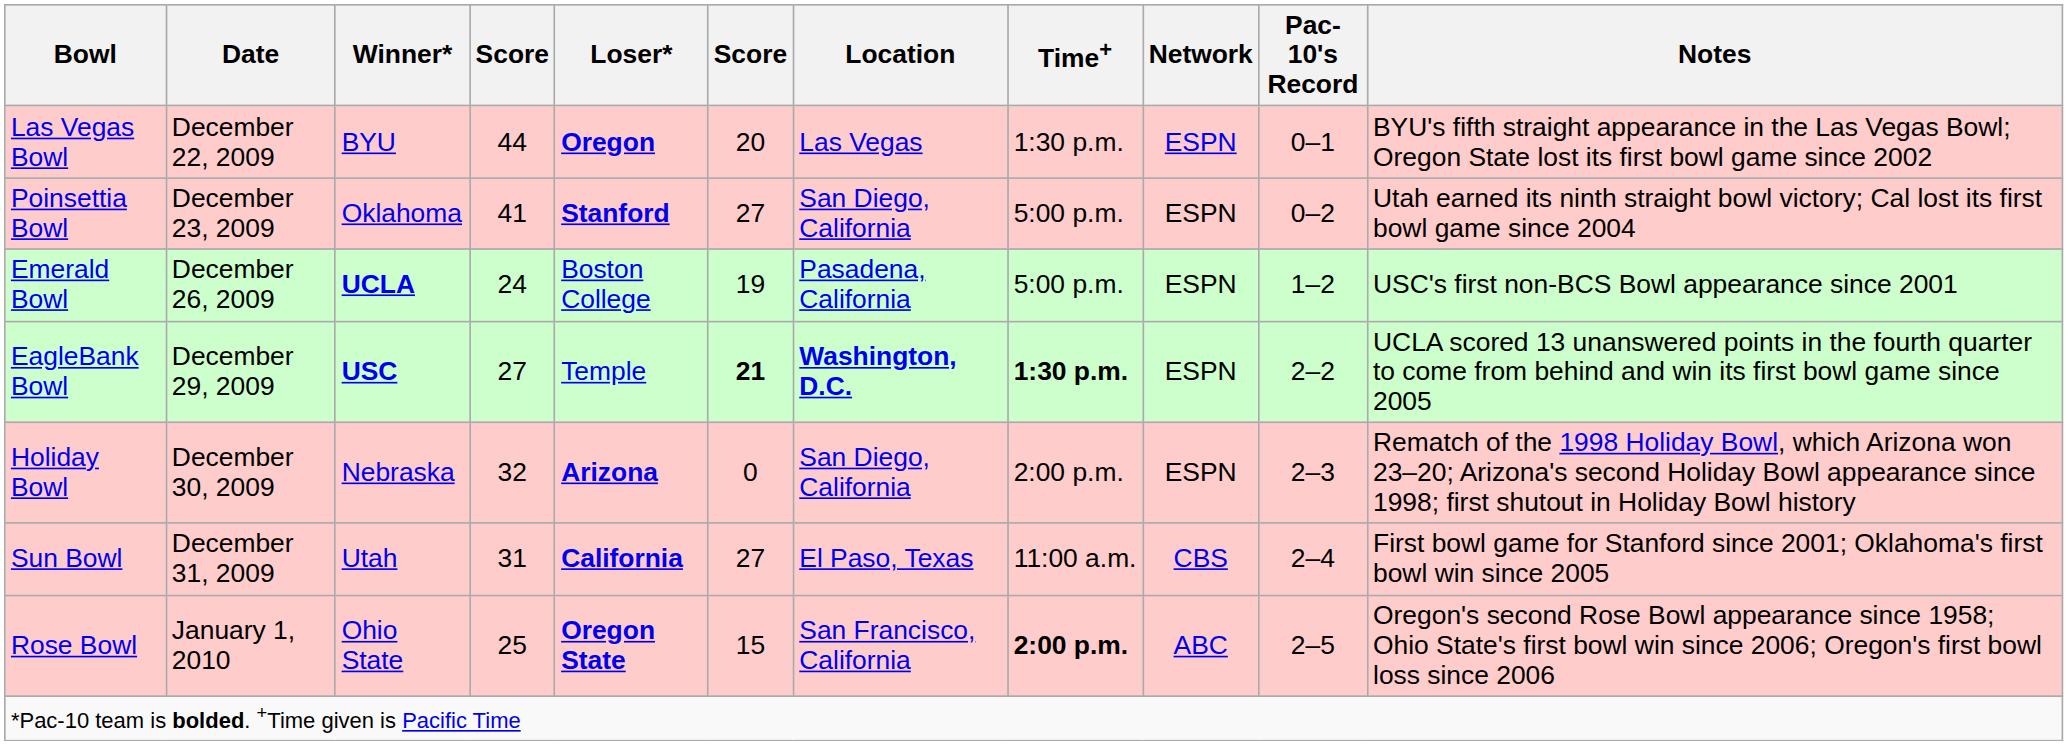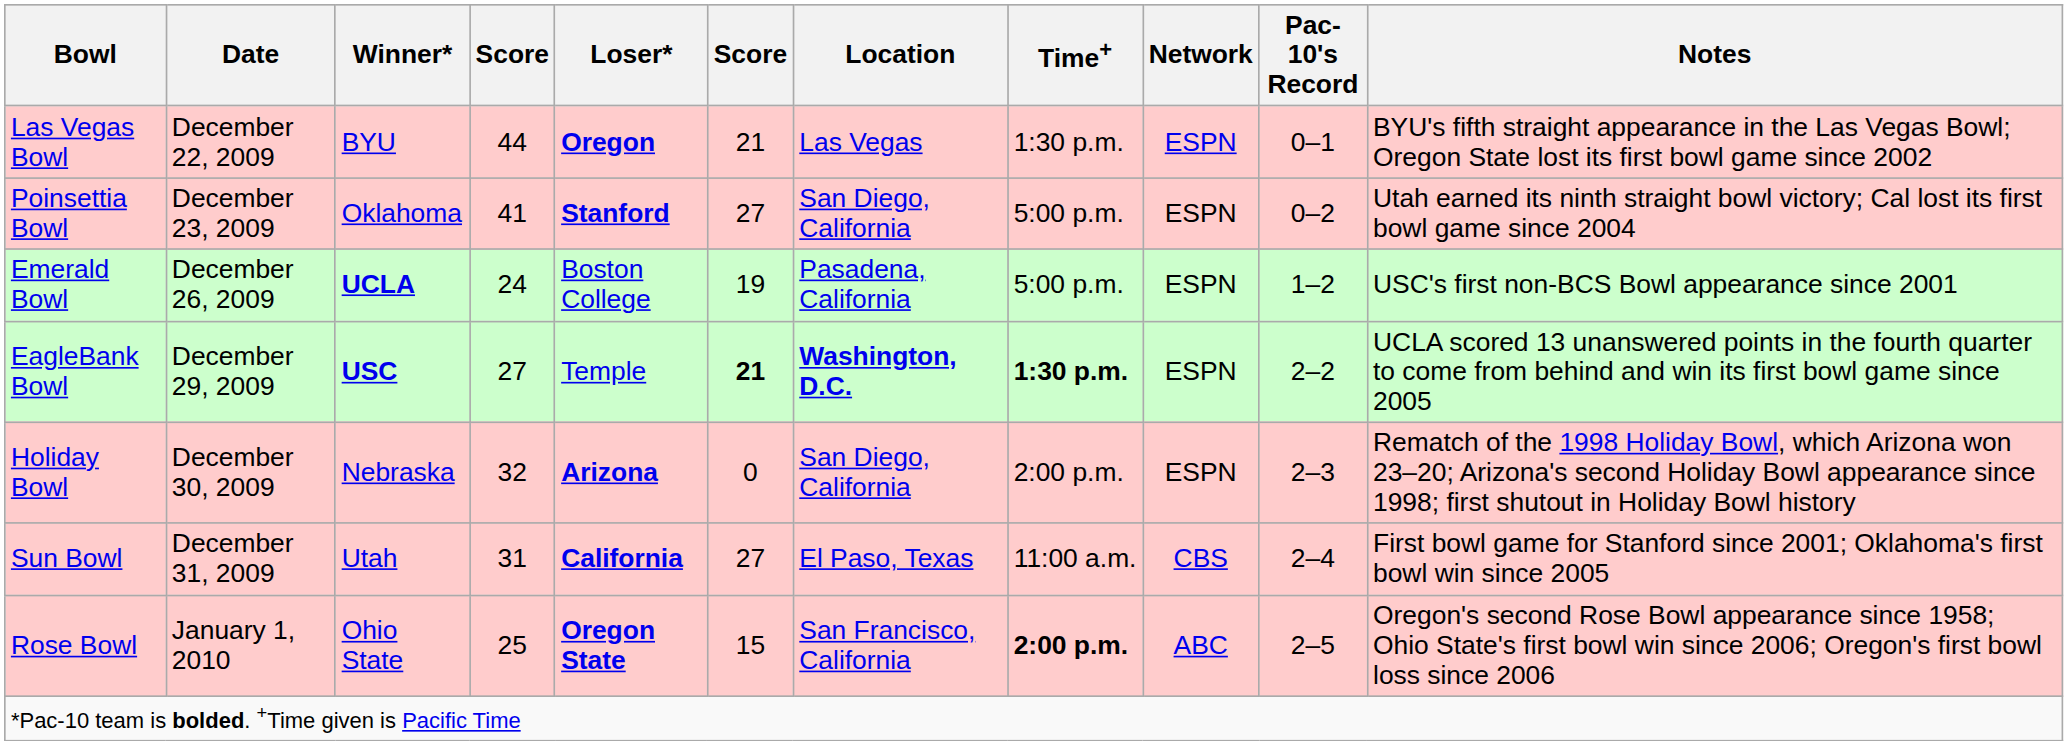 <table class="wikitable">
 <tr>
 <th>Bowl</th>
 <th>Date</th>
 <th>Winner*</th>
 <th>Score</th>
 <th>Loser*</th>
 <th>Score</th>
 <th>Location</th>
 <th>Time<sup>+</sup></th>
 <th>Network</th>
 <th>Pac-10's<br>Record</th>
 <th>Notes</th>
 </tr>
 <tr bgcolor=#ffcccc>
 <td><a href='#'>Las Vegas Bowl</a></td>
 <td>December 22, 2009</td>
 <td><a href='#'>BYU</a></td>
 <td align=center>44</td>
 <td><strong><a href='#'>Oregon</a></strong></td>
-<td align=center>20</td>
+<td align=center>21</td>
 <td><a href='#'>Las Vegas</a></td>
 <td>1:30 p.m.</td>
 <td align=center><a href='#'>ESPN</a></td>
 <td align=center>0–1</td>
 <td>BYU's fifth straight appearance in the Las Vegas Bowl; Oregon State lost its first bowl game since 2002</td>
 </tr>
 <tr bgcolor=#ffcccc>
 <td><a href='#'>Poinsettia Bowl</a></td>
 <td>December 23, 2009</td>
 <td><a href='#'>Oklahoma</a></td>
 <td align=center>41</td>
 <td><strong><a href='#'>Stanford</a></strong></td>
 <td align=center>27</td>
 <td><a href='#'>San Diego, California</a></td>
 <td>5:00 p.m.</td>
 <td align=center>ESPN</td>
 <td align=center>0–2</td>
 <td>Utah earned its ninth straight bowl victory; Cal lost its first bowl game since 2004</td>
 </tr>
 <tr bgcolor=#ccffcc>
 <td><a href='#'>Emerald Bowl</a></td>
 <td>December 26, 2009</td>
 <td><strong><a href='#'>UCLA</a></strong></td>
 <td align=center>24</td>
 <td><a href='#'>Boston College</a></td>
 <td align=center>19</td>
 <td><a href='#'>Pasadena, California</a></td>
 <td>5:00 p.m.</td>
 <td align=center>ESPN</td>
 <td align=center>1–2</td>
 <td>USC's first non-BCS Bowl appearance since 2001</td>
 </tr>
 <tr bgcolor=#ccffcc>
 <td><a href='#'>EagleBank Bowl</a></td>
 <td>December 29, 2009</td>
 <td><strong><a href='#'>USC</a></strong></td>
 <td align="center">27</td>
 <td><a href='#'>Temple</a></td>
 <td align="center"><strong>21</strong></td>
 <td><strong><a href='#'>Washington, D.C.</a></strong></td>
 <td><strong>1:30 p.m.</strong></td>
 <td align=center>ESPN</td>
 <td align=center>2–2</td>
 <td>UCLA scored 13 unanswered points in the fourth quarter to come from behind and win its first bowl game since 2005</td>
 </tr>
 <tr bgcolor=#ffcccc>
 <td><a href='#'>Holiday Bowl</a></td>
 <td>December 30, 2009</td>
 <td><a href='#'>Nebraska</a></td>
 <td align="center">32</td>
 <td><strong><a href='#'>Arizona</a></strong></td>
 <td align="center">0</td>
 <td><a href='#'>San Diego, California</a></td>
 <td>2:00 p.m.</td>
 <td align=center>ESPN</td>
 <td align=center>2–3</td>
 <td>Rematch of the <a href='#'>1998 Holiday Bowl</a>, which Arizona won 23–20; Arizona's second Holiday Bowl appearance since 1998; first shutout in Holiday Bowl history</td>
 </tr>
 <tr bgcolor=#ffcccc>
 <td><a href='#'>Sun Bowl</a></td>
 <td>December 31, 2009</td>
 <td><a href='#'>Utah</a></td>
 <td align=center>31</td>
 <td><strong><a href='#'>California</a></strong></td>
 <td align=center>27</td>
 <td><a href='#'>El Paso, Texas</a></td>
 <td>11:00 a.m.</td>
 <td align=center><a href='#'>CBS</a></td>
 <td align=center>2–4</td>
 <td>First bowl game for Stanford since 2001; Oklahoma's first bowl win since 2005</td>
 </tr>
 <tr bgcolor=#ffcccc>
 <td><a href='#'>Rose Bowl</a></td>
 <td>January 1, 2010</td>
 <td><a href='#'>Ohio State</a></td>
 <td align=center>25</td>
 <td><strong><a href='#'>Oregon State</a></strong></td>
 <td align=center>15</td>
 <td><a href='#'>San Francisco, California</a></td>
 <td><strong>2:00 p.m.</strong></td>
 <td align=center><a href='#'>ABC</a></td>
 <td align=center>2–5</td>
 <td>Oregon's second Rose Bowl appearance since 1958; Ohio State's first bowl win since 2006; Oregon's first bowl loss since 2006</td>
 </tr>
 <tr>
 <td colspan=11 align=left><small>*Pac-10 team is <strong>bolded</strong>. <sup>+</sup>Time given is <a href='#'>Pacific Time</a></small></td>
 </tr>
 </table>
